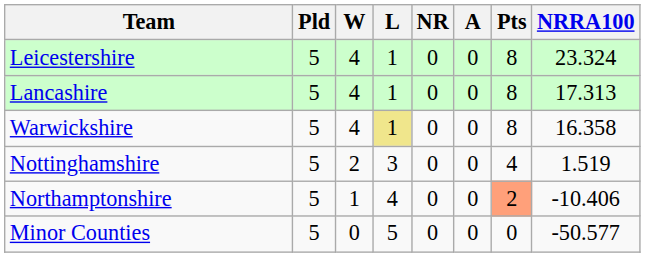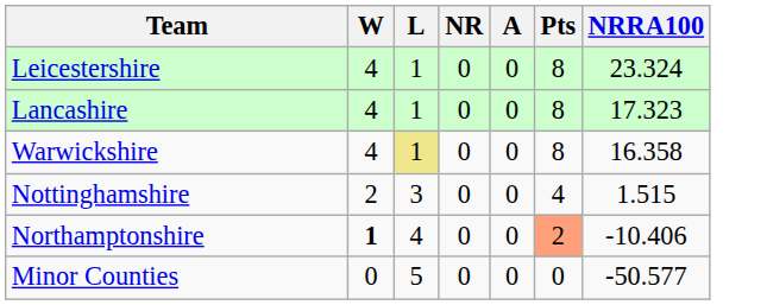 <table class="wikitable" style="text-align: center;">
 <tr>
 <th width=200>Team</th>
-<th width=20>Pld</th>
 <th width=20>W</th>
 <th width=20>L</th>
 <th width=20>NR</th>
 <th width=20>A</th>
 <th width=20>Pts</th>
 <th width=60><a href='#'>NRRA100</a></th>
 </tr>
 <tr bgcolor="#ccffcc">
 <td align=left><a href='#'>Leicestershire</a></td>
-<td>5</td>
 <td>4</td>
 <td>1</td>
 <td>0</td>
 <td>0</td>
 <td>8</td>
 <td>23.324</td>
 </tr>
 <tr bgcolor="#ccffcc">
 <td align=left><a href='#'>Lancashire</a></td>
-<td>5</td>
 <td>4</td>
 <td>1</td>
 <td>0</td>
 <td>0</td>
 <td>8</td>
-<td>17.313</td>
+<td>17.323</td>
 </tr>
 <tr>
 <td align=left><a href='#'>Warwickshire</a></td>
-<td>5</td>
 <td>4</td>
 <td style="background: khaki;">1</td>
 <td>0</td>
 <td>0</td>
 <td>8</td>
 <td>16.358</td>
 </tr>
 <tr>
 <td align=left><a href='#'>Nottinghamshire</a></td>
-<td>5</td>
 <td>2</td>
 <td>3</td>
 <td>0</td>
 <td>0</td>
 <td>4</td>
-<td>1.519</td>
+<td>1.515</td>
 </tr>
 <tr>
 <td align=left><a href='#'>Northamptonshire</a></td>
-<td>5</td>
-<td>1</td>
+<td><strong>1</strong></td>
 <td>4</td>
 <td>0</td>
 <td>0</td>
 <td style="background: lightsalmon;">2</td>
 <td>-10.406</td>
 </tr>
 <tr>
 <td align=left><a href='#'>Minor Counties</a></td>
-<td>5</td>
 <td>0</td>
 <td>5</td>
 <td>0</td>
 <td>0</td>
 <td>0</td>
 <td>-50.577</td>
 </tr>
 </table>
